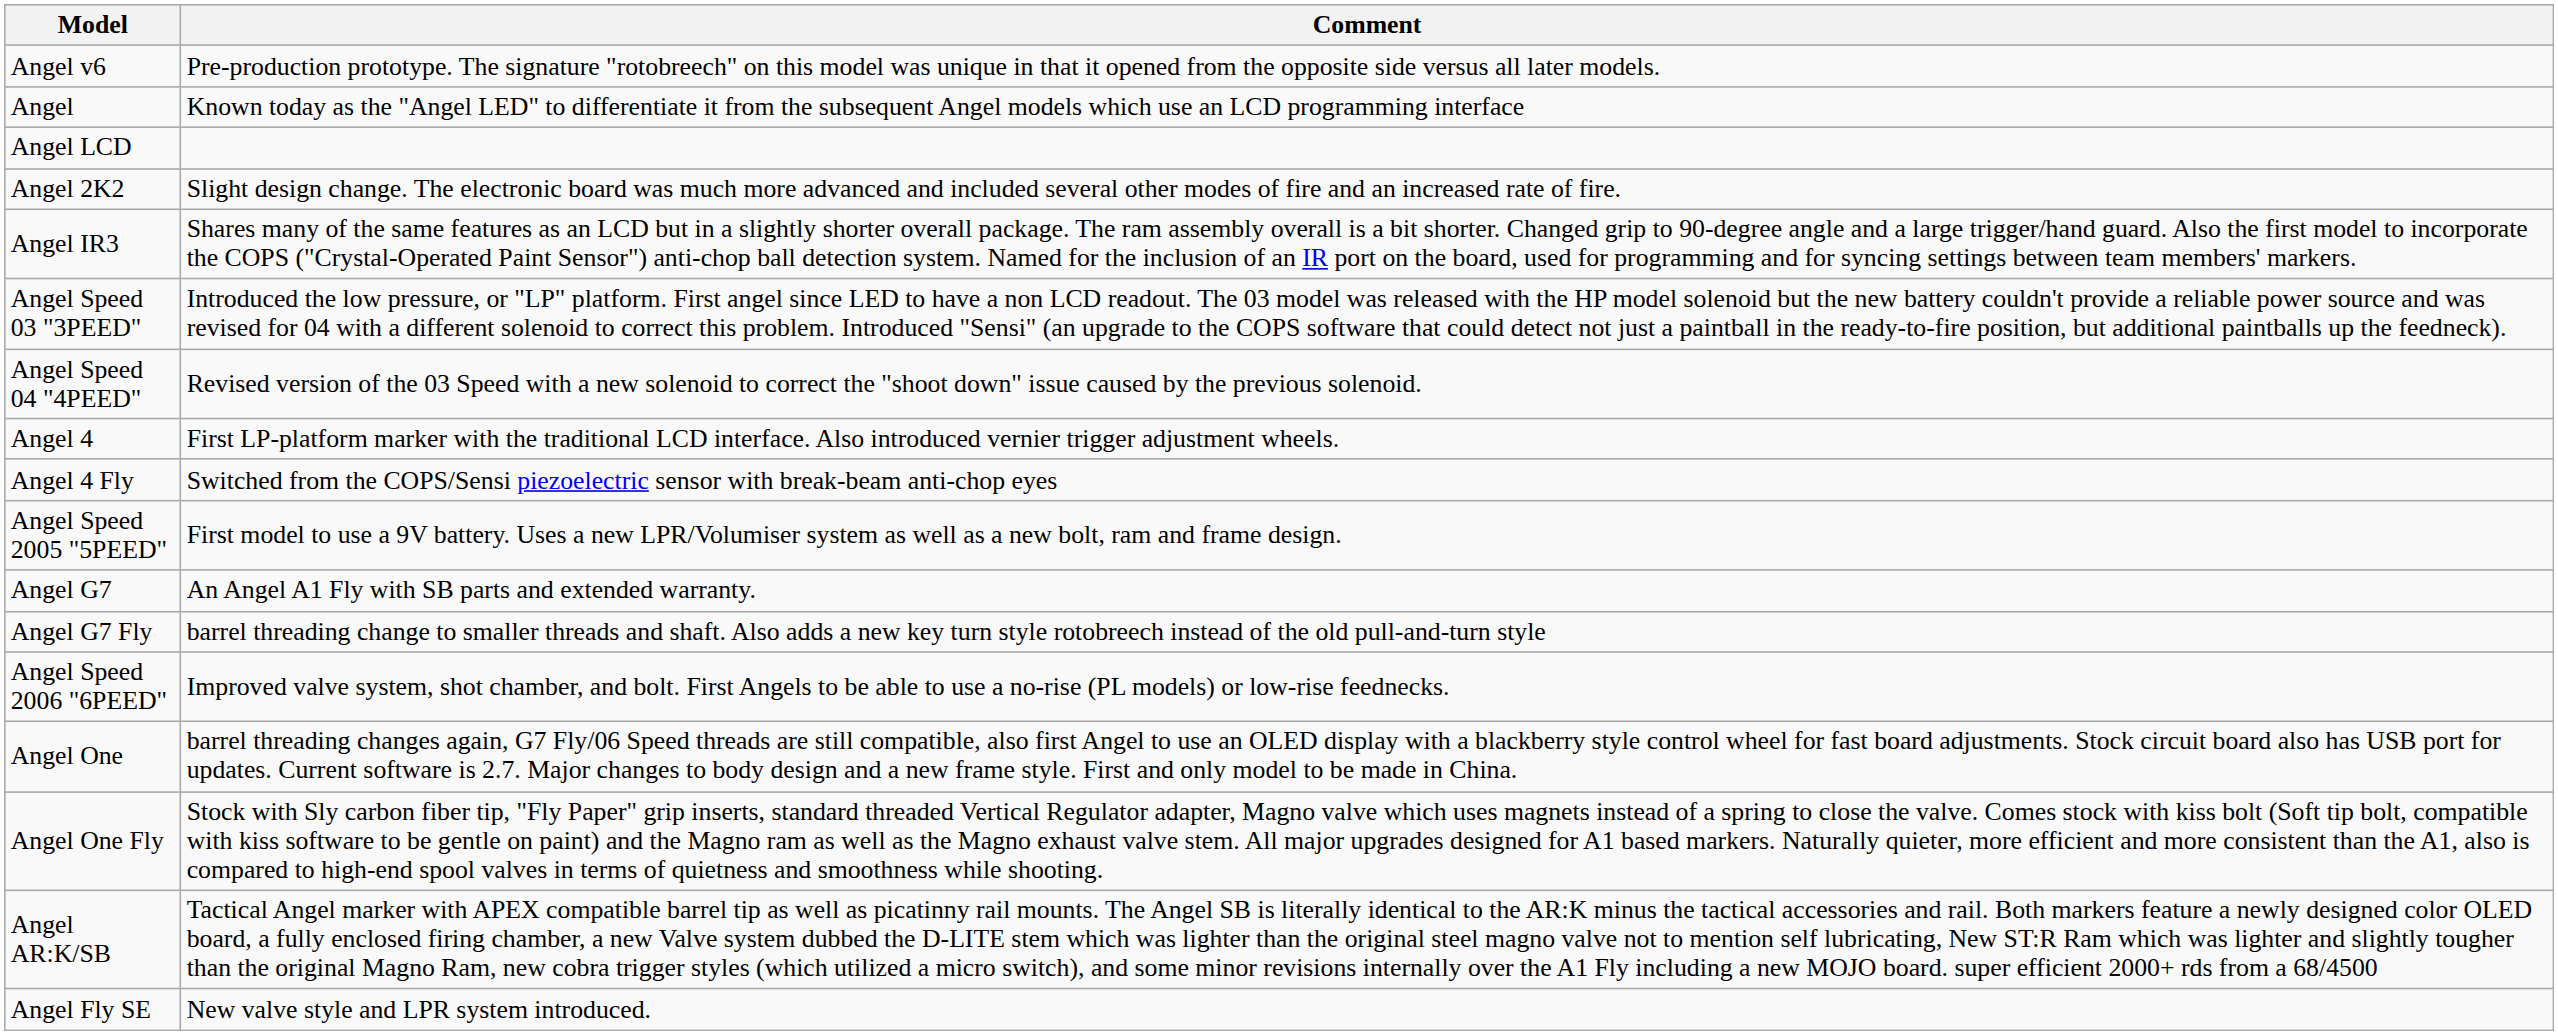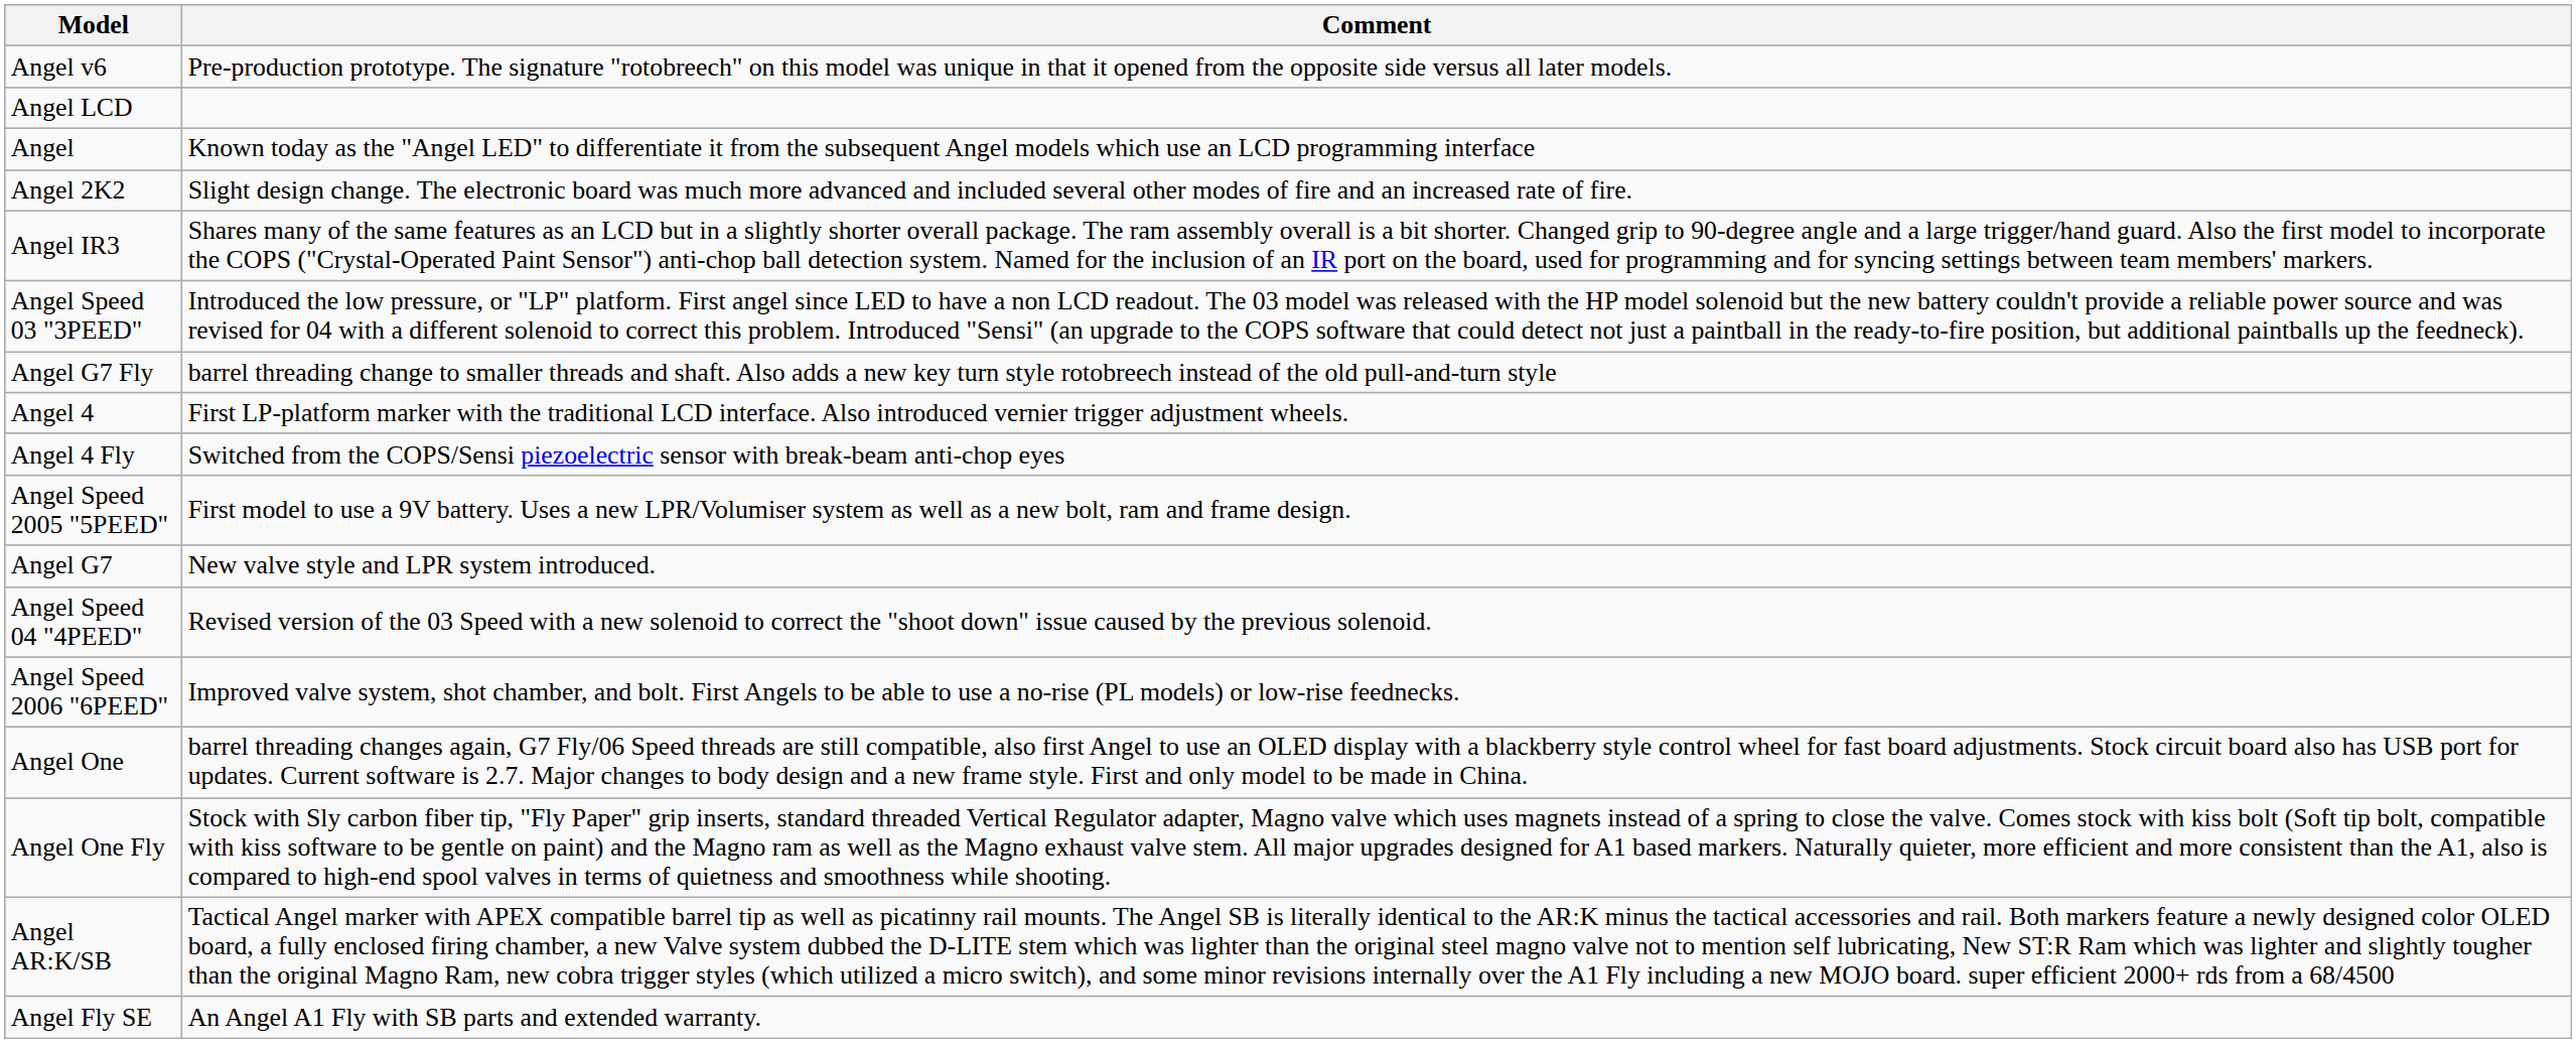 <table class="wikitable" style="margin: 1em auto 1em auto">
 <tr>
 <th>Model</th>
 <th>Comment</th>
 </tr>
 <tr>
 <td>Angel v6</td>
 <td>Pre-production prototype.  The signature "rotobreech" on this model was unique in that it opened from the opposite side versus all later models.</td>
 </tr>
 <tr>
+<td>Angel LCD</td>
+<td></td>
+</tr>
+<tr>
 <td>Angel</td>
 <td>Known today as the "Angel LED" to differentiate it from the subsequent Angel models which use an LCD programming interface</td>
-</tr>
-<tr>
-<td>Angel LCD</td>
-<td></td>
 </tr>
 <tr>
 <td>Angel 2K2</td>
 <td>Slight design change. The electronic board was much more advanced and included several other modes of fire and an increased rate of fire.</td>
 </tr>
 <tr>
 <td>Angel IR3</td>
 <td>Shares many of the same features as an LCD but in a slightly shorter overall package. The ram assembly overall is a bit shorter. Changed grip to 90-degree angle and a large trigger/hand guard. Also the first model to incorporate the COPS ("Crystal-Operated Paint Sensor") anti-chop ball detection system.  Named for the inclusion of an <a href='#'>IR</a> port on the board, used for programming and for syncing settings between team members' markers.</td>
 </tr>
 <tr>
 <td>Angel Speed 03 "3PEED"</td>
 <td>Introduced the low pressure, or "LP" platform. First angel since LED to have a non LCD readout. The 03 model was released with the HP model solenoid but the new battery couldn't provide a reliable power source and was revised for 04 with a different solenoid to correct this problem.  Introduced "Sensi" (an upgrade to the COPS software that could detect not just a paintball in the ready-to-fire position, but additional paintballs up the feedneck).</td>
 </tr>
 <tr>
-<td>Angel Speed 04 "4PEED"</td>
-<td>Revised version of the 03 Speed with a new solenoid to correct the "shoot down" issue caused by the previous solenoid.</td>
+<td>Angel G7 Fly</td>
+<td>barrel threading change to smaller threads and shaft.  Also adds a new key turn style rotobreech instead of the old pull-and-turn style</td>
 </tr>
 <tr>
 <td>Angel 4</td>
 <td>First LP-platform marker with the traditional LCD interface.  Also introduced vernier trigger adjustment wheels.</td>
 </tr>
 <tr>
 <td>Angel 4 Fly</td>
 <td>Switched from the COPS/Sensi <a href='#'>piezoelectric</a> sensor with break-beam anti-chop eyes</td>
 </tr>
 <tr>
 <td>Angel Speed 2005 "5PEED"</td>
 <td>First model to use a 9V battery.  Uses a new LPR/Volumiser system as well as a new bolt, ram and frame design.</td>
 </tr>
 <tr>
 <td>Angel G7</td>
-<td>An Angel A1 Fly with SB parts and extended warranty.</td>
+<td>New valve style and LPR system introduced.</td>
 </tr>
 <tr>
-<td>Angel G7 Fly</td>
-<td>barrel threading change to smaller threads and shaft.  Also adds a new key turn style rotobreech instead of the old pull-and-turn style</td>
+<td>Angel Speed 04 "4PEED"</td>
+<td>Revised version of the 03 Speed with a new solenoid to correct the "shoot down" issue caused by the previous solenoid.</td>
 </tr>
 <tr>
 <td>Angel Speed 2006 "6PEED"</td>
 <td>Improved valve system, shot chamber, and bolt. First Angels to be able to use a no-rise (PL models) or low-rise feednecks.</td>
 </tr>
 <tr>
 <td>Angel One</td>
 <td>barrel threading changes again, G7 Fly/06 Speed threads are still compatible, also first Angel to use an OLED display with a blackberry style control wheel for fast board adjustments. Stock circuit board also has USB port for updates. Current software is 2.7. Major changes to body design and a new frame style. First and only model to be made in China.</td>
 </tr>
 <tr>
 <td>Angel One Fly</td>
 <td>Stock with Sly carbon fiber tip, "Fly Paper" grip inserts, standard threaded Vertical Regulator adapter, Magno valve which uses magnets instead of a spring to close the valve. Comes stock with kiss bolt (Soft tip bolt, compatible with kiss software to be gentle on paint) and the Magno ram as well as the Magno exhaust valve stem. All major upgrades designed for A1 based markers. Naturally quieter, more efficient and more consistent than the A1, also is compared to high-end spool valves in terms of quietness and smoothness while shooting.</td>
 </tr>
 <tr>
 <td>Angel AR:K/SB</td>
 <td>Tactical Angel marker with APEX compatible barrel tip as well as picatinny rail mounts. The Angel SB is literally identical to the AR:K minus the tactical accessories and rail. Both markers feature a newly designed color OLED board, a fully enclosed firing chamber, a new Valve system dubbed the D-LITE stem which was lighter than the original steel magno valve not to mention self lubricating, New ST:R Ram which was lighter and slightly tougher than the original Magno Ram, new cobra trigger styles (which utilized a micro switch), and some minor revisions internally over the A1 Fly including a new MOJO board. super efficient 2000+ rds from a 68/4500</td>
 </tr>
 <tr>
 <td>Angel Fly SE</td>
-<td>New valve style and LPR system introduced.</td>
+<td>An Angel A1 Fly with SB parts and extended warranty.</td>
 </tr>
 </table>
